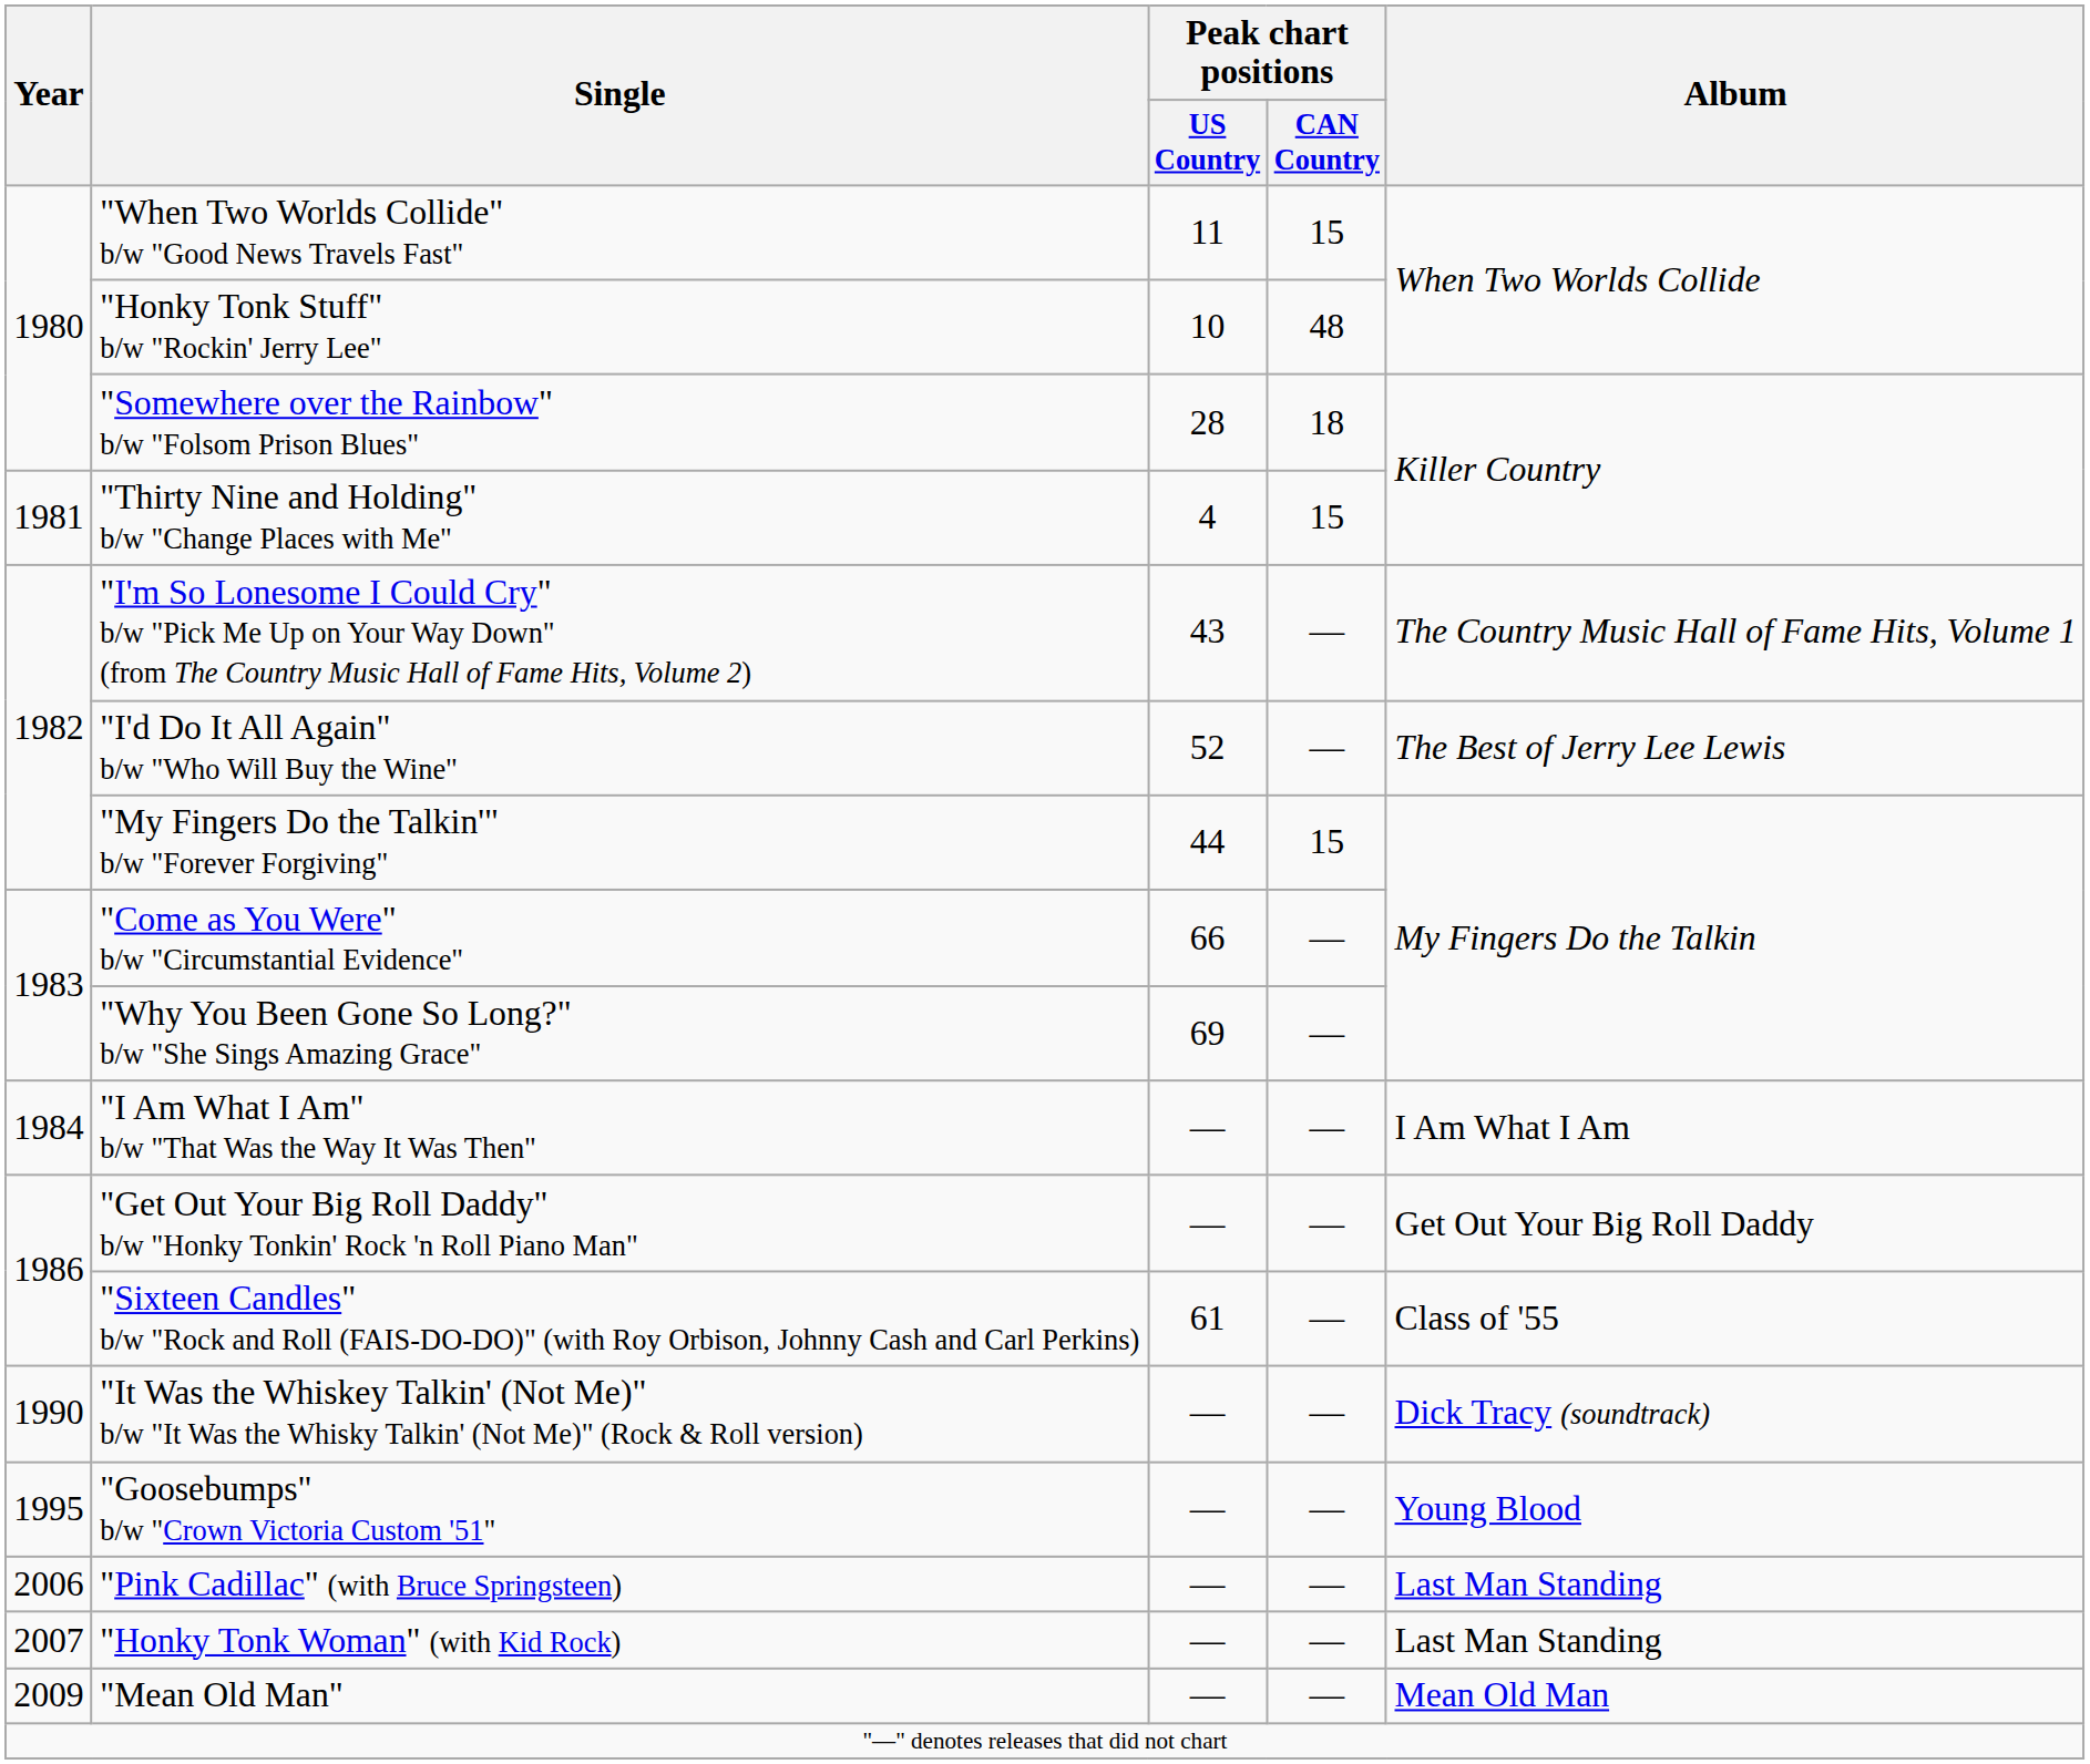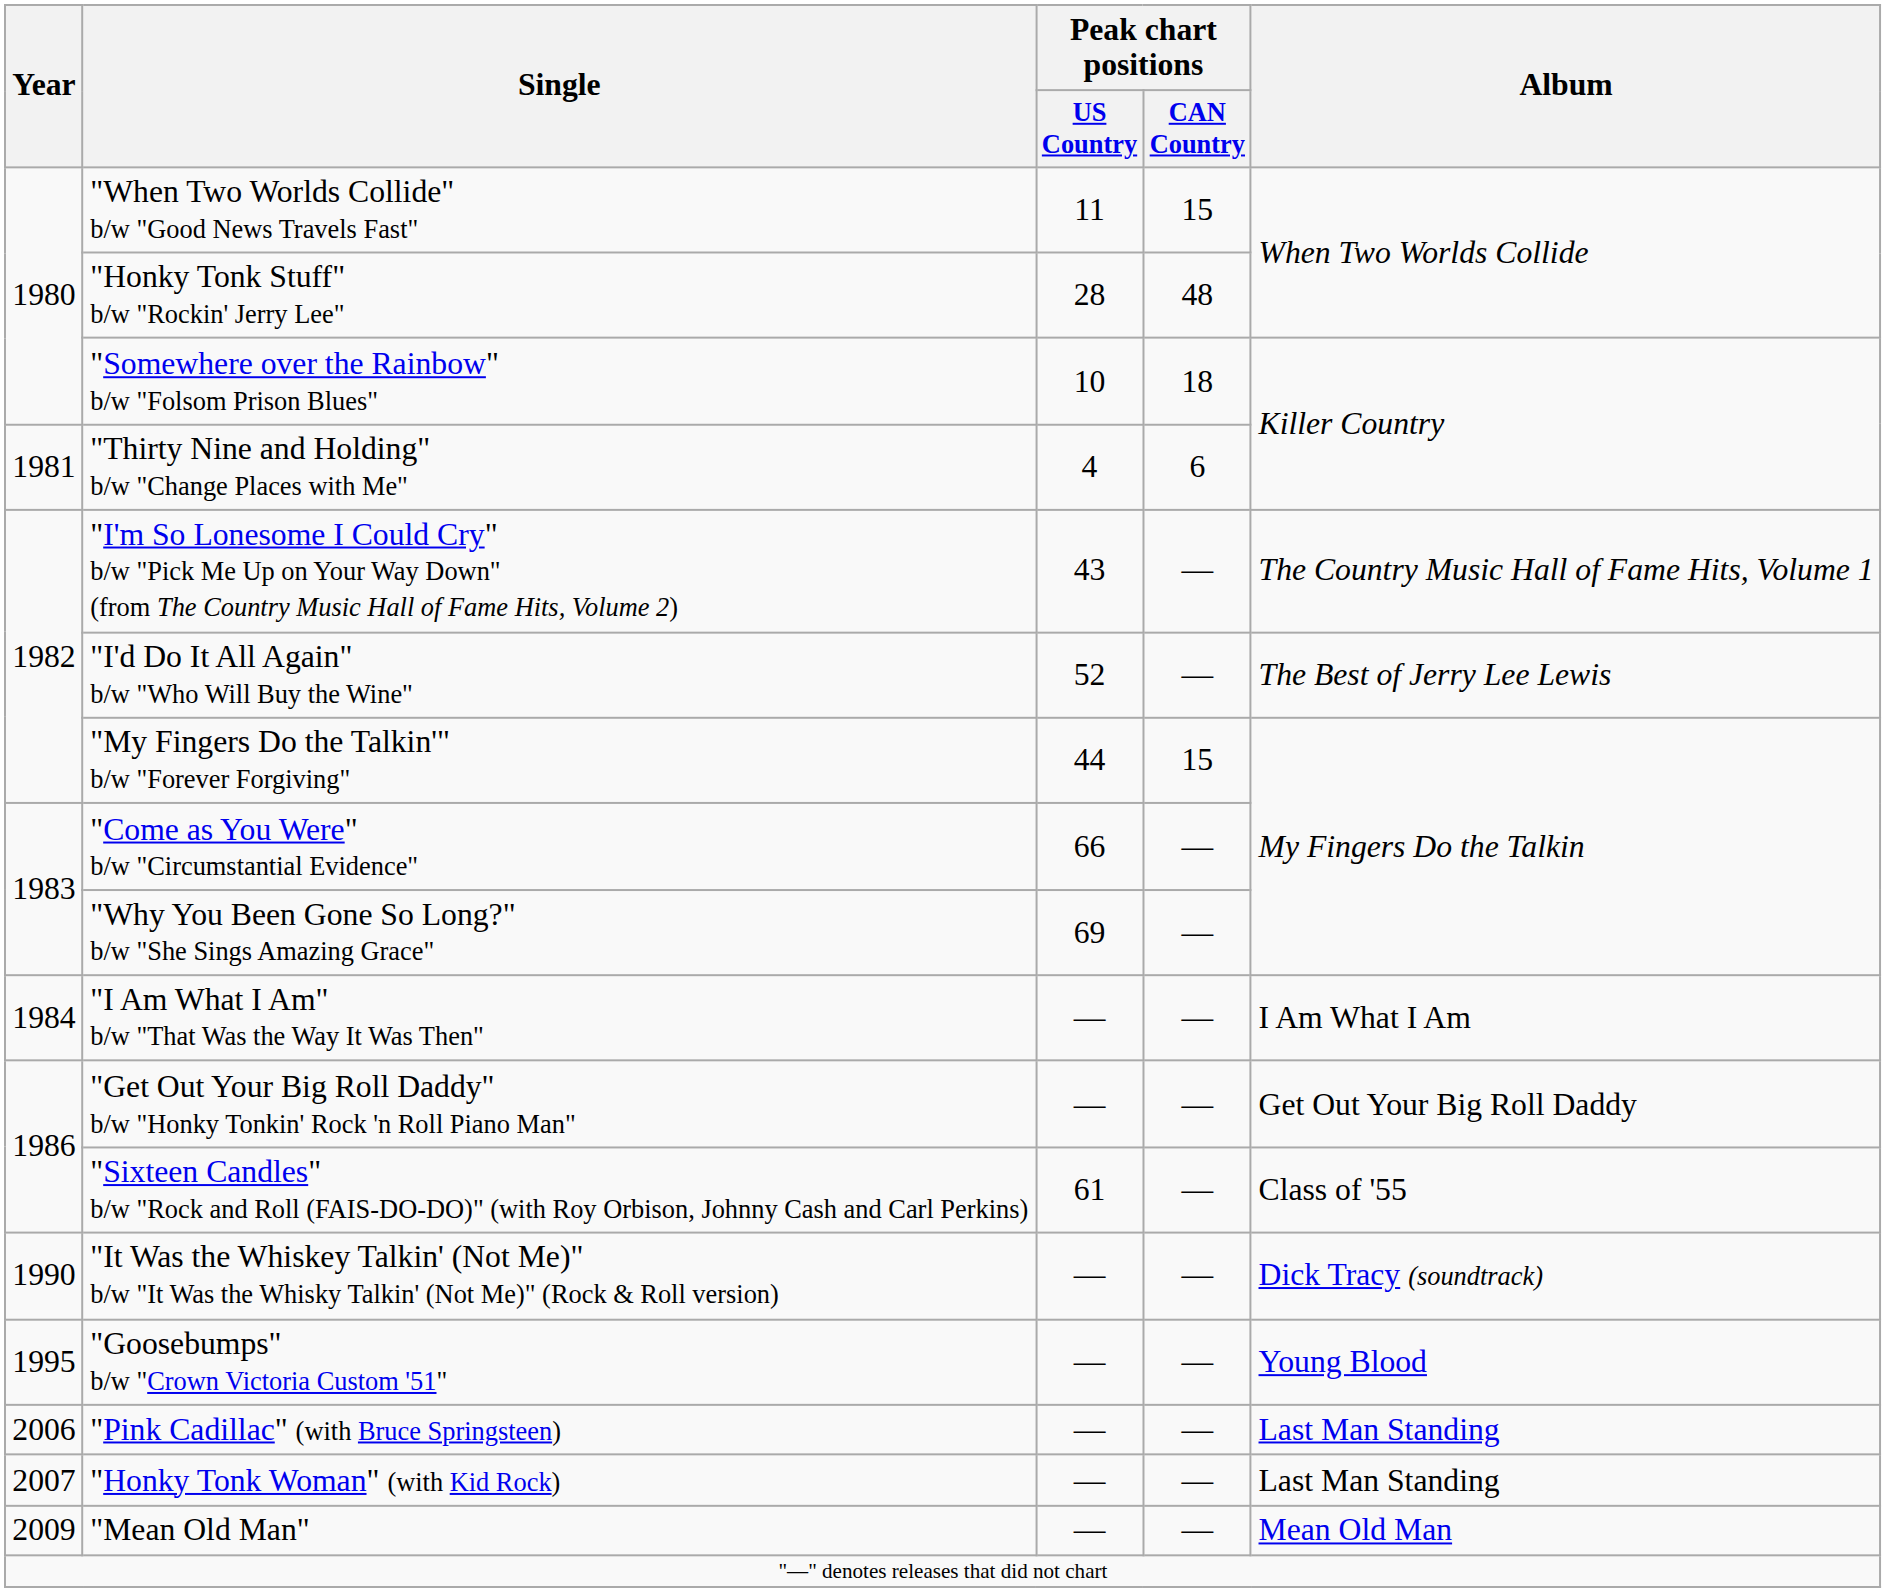 <table class="wikitable">
 <tr>
 <th rowspan="2">Year</th>
 <th rowspan="2">Single</th>
 <th colspan="2">Peak chart<br>positions</th>
 <th rowspan="2">Album</th>
 </tr>
 <tr style="font-size:smaller;">
 <th width="45"><a href='#'>US Country</a></th>
 <th width="45"><a href='#'>CAN Country</a></th>
 </tr>
 <tr>
 <td rowspan="3">1980</td>
 <td>"When Two Worlds Collide"<br><small>b/w "Good News Travels Fast"</small></td>
 <td align="center">11</td>
 <td align="center">15</td>
 <td rowspan="2"><em>When Two Worlds Collide</em></td>
 </tr>
 <tr>
 <td>"Honky Tonk Stuff"<br><small>b/w "Rockin' Jerry Lee"</small></td>
-<td align="center">10</td>
+<td align="center">28</td>
 <td align="center">48</td>
 </tr>
 <tr>
 <td>"<a href='#'>Somewhere over the Rainbow</a>"<br><small>b/w "Folsom Prison Blues"</small></td>
-<td align="center">28</td>
+<td align="center">10</td>
 <td align="center">18</td>
 <td rowspan="2"><em>Killer Country</em></td>
 </tr>
 <tr>
 <td>1981</td>
 <td>"Thirty Nine and Holding"<br><small>b/w "Change Places with Me"</small></td>
 <td align="center">4</td>
-<td align="center">15</td>
+<td align="center">6</td>
 </tr>
 <tr>
 <td rowspan="3">1982</td>
 <td>"<a href='#'>I'm So Lonesome I Could Cry</a>"<br><small>b/w "Pick Me Up on Your Way Down"<br>(from <em>The Country Music Hall of Fame Hits, Volume 2</em>)</small></td>
 <td align="center">43</td>
 <td align="center">—</td>
 <td><em>The Country Music Hall of Fame Hits, Volume 1</em></td>
 </tr>
 <tr>
 <td>"I'd Do It All Again"<br><small>b/w "Who Will Buy the Wine"</small></td>
 <td align="center">52</td>
 <td align="center">—</td>
 <td><em>The Best of Jerry Lee Lewis</em></td>
 </tr>
 <tr>
 <td>"My Fingers Do the Talkin'"<br><small>b/w "Forever Forgiving"</small></td>
 <td align="center">44</td>
 <td align="center">15</td>
 <td rowspan="3"><em>My Fingers Do the Talkin<strong></td>
 </tr>
 <tr>
 <td rowspan="2">1983</td>
 <td>"<a href='#'>Come as You Were</a>"<br><small>b/w "Circumstantial Evidence"</small></td>
 <td align="center">66</td>
 <td align="center">—</td>
 </tr>
 <tr>
 <td>"Why You Been Gone So Long?"<br><small>b/w "She Sings Amazing Grace"</small></td>
 <td align="center">69</td>
 <td align="center">—</td>
 </tr>
 <tr>
 <td>1984</td>
 <td>"I Am What I Am"<br><small>b/w "That Was the Way It Was Then"</small></td>
 <td align="center">—</td>
 <td align="center">—</td>
 <td></em>I Am What I Am<em></td>
 </tr>
 <tr>
 <td rowspan="2">1986</td>
 <td>"Get Out Your Big Roll Daddy"<br><small>b/w "Honky Tonkin' Rock 'n Roll Piano Man"</small></td>
 <td align="center">—</td>
 <td align="center">—</td>
 <td></em>Get Out Your Big Roll Daddy<em></td>
 </tr>
 <tr>
 <td>"<a href='#'>Sixteen Candles</a>"<br><small>b/w "Rock and Roll (FAIS-DO-DO)" (with Roy Orbison, Johnny Cash and Carl Perkins)</small></td>
 <td align="center">61</td>
 <td align="center">—</td>
 <td></em>Class of '55<em></td>
 </tr>
 <tr>
 <td>1990</td>
 <td>"It Was the Whiskey Talkin' (Not Me)"<br><small>b/w "It Was the Whisky Talkin' (Not Me)" (Rock & Roll version)</small></td>
 <td align="center">—</td>
 <td align="center">—</td>
 <td></em><a href='#'>Dick Tracy</a><em> <small>(soundtrack)</small></td>
 </tr>
 <tr>
 <td>1995</td>
 <td>"Goosebumps"<br><small>b/w "<a href='#'>Crown Victoria Custom '51</a>"</small></td>
 <td align="center">—</td>
 <td align="center">—</td>
 <td></em><a href='#'>Young Blood</a><em></td>
 </tr>
 <tr>
 <td>2006</td>
 <td>"<a href='#'>Pink Cadillac</a>" <small> (with <a href='#'>Bruce Springsteen</a>)</small></td>
 <td align="center">—</td>
 <td align="center">—</td>
 <td></em><a href='#'>Last Man Standing</a><em></td>
 </tr>
 <tr>
 <td>2007</td>
 <td>"<a href='#'>Honky Tonk Woman</a>" <small> (with <a href='#'>Kid Rock</a>)</small></td>
 <td align="center">—</td>
 <td align="center">—</td>
 <td></em>Last Man Standing<em></td>
 </tr>
 <tr>
 <td>2009</td>
 <td>"Mean Old Man"</td>
 <td align="center">—</td>
 <td align="center">—</td>
 <td></em><a href='#'>Mean Old Man</a><em></td>
 </tr>
 <tr>
 <td align="center" colspan="5" style="font-size:8pt">"—" denotes releases that did not chart</td>
 </tr>
 <tr>
 </tr>
 </table>
